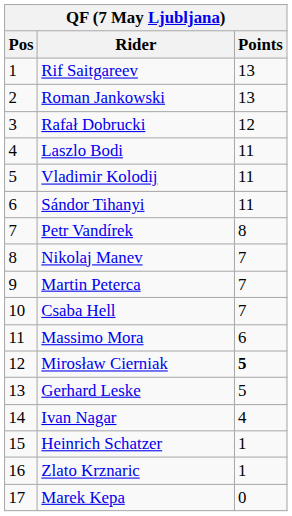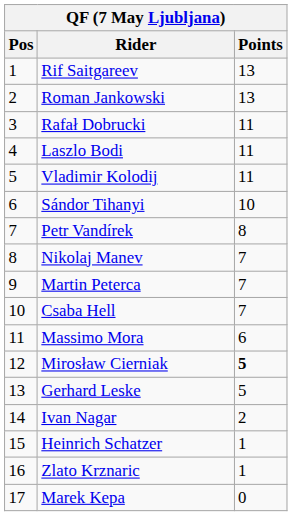 <table class="wikitable">
 <tr>
 <th colspan="6">QF (7 May  <a href='#'>Ljubljana</a>)</th>
 </tr>
 <tr>
 <th width=20>Pos</th>
 <th width=180>Rider</th>
 <th width=40>Points</th>
 </tr>
 <tr>
 <td>1</td>
 <td style="text-align:left;"> <a href='#'>Rif Saitgareev</a></td>
 <td>13</td>
 </tr>
 <tr>
 <td>2</td>
 <td style="text-align:left;"> <a href='#'>Roman Jankowski</a></td>
 <td>13</td>
 </tr>
 <tr>
 <td>3</td>
 <td style="text-align:left;"> <a href='#'>Rafał Dobrucki</a></td>
-<td>12</td>
+<td>11</td>
 </tr>
 <tr>
 <td>4</td>
 <td style="text-align:left;"> <a href='#'>Laszlo Bodi</a></td>
 <td>11</td>
 </tr>
 <tr>
 <td>5</td>
 <td style="text-align:left;"> <a href='#'>Vladimir Kolodij</a></td>
 <td>11</td>
 </tr>
 <tr>
 <td>6</td>
 <td style="text-align:left;"> <a href='#'>Sándor Tihanyi</a></td>
-<td>11</td>
+<td>10</td>
 </tr>
 <tr>
 <td>7</td>
 <td style="text-align:left;"> <a href='#'>Petr Vandírek</a></td>
 <td>8</td>
 </tr>
 <tr>
 <td>8</td>
 <td style="text-align:left;"> <a href='#'>Nikolaj Manev</a></td>
 <td>7</td>
 </tr>
 <tr>
 <td>9</td>
 <td style="text-align:left;"> <a href='#'>Martin Peterca</a></td>
 <td>7</td>
 </tr>
 <tr>
 <td>10</td>
 <td style="text-align:left;"> <a href='#'>Csaba Hell</a></td>
 <td>7</td>
 </tr>
 <tr>
 <td>11</td>
 <td style="text-align:left;"> <a href='#'>Massimo Mora</a></td>
 <td>6</td>
 </tr>
 <tr>
 <td>12</td>
 <td style="text-align:left;"> <a href='#'>Mirosław Cierniak</a></td>
 <td><strong>5</strong></td>
 </tr>
 <tr>
 <td>13</td>
 <td style="text-align:left;"> <a href='#'>Gerhard Leske</a></td>
 <td>5</td>
 </tr>
 <tr>
 <td>14</td>
 <td style="text-align:left;"> <a href='#'>Ivan Nagar</a></td>
-<td>4</td>
+<td>2</td>
 </tr>
 <tr>
 <td>15</td>
 <td style="text-align:left;"> <a href='#'>Heinrich Schatzer</a></td>
 <td>1</td>
 </tr>
 <tr>
 <td>16</td>
 <td style="text-align:left;"> <a href='#'>Zlato Krznaric</a></td>
 <td>1</td>
 </tr>
 <tr>
 <td>17</td>
 <td style="text-align:left;"> <a href='#'>Marek Kepa</a></td>
 <td>0</td>
 </tr>
 </table>
